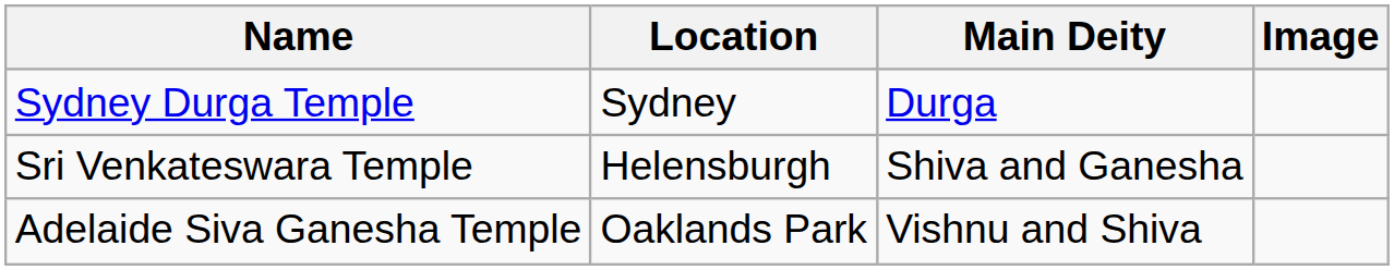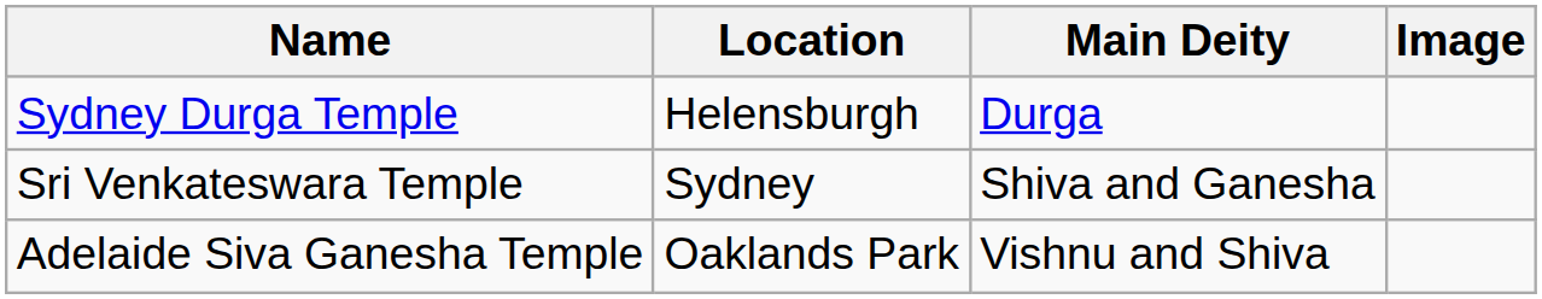 <table class="wikitable sortable">
 <tr>
 <th>Name</th>
 <th>Location</th>
 <th>Main Deity</th>
 <th>Image</th>
 </tr>
 <tr>
 <td><a href='#'>Sydney Durga Temple</a></td>
-<td>Sydney</td>
+<td>Helensburgh</td>
 <td><a href='#'>Durga</a></td>
 <td></td>
 </tr>
 <tr>
 <td>Sri Venkateswara Temple</td>
-<td>Helensburgh</td>
+<td>Sydney</td>
 <td>Shiva and Ganesha</td>
 <td></td>
 </tr>
 <tr>
 <td>Adelaide Siva Ganesha Temple</td>
 <td>Oaklands Park</td>
 <td>Vishnu and Shiva</td>
 <td></td>
 </tr>
 </table>
